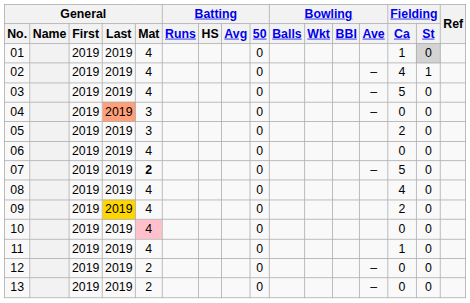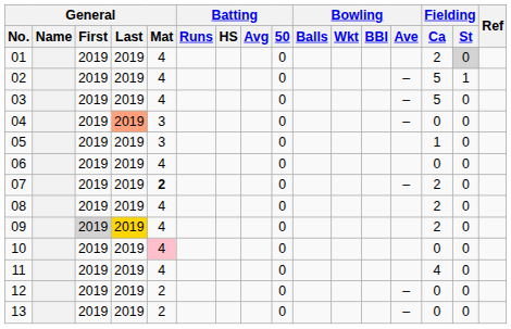 <table class="wikitable plainrowheaders sortable">
 <tr align="center">
 <th scope="col" colspan=5 class="unsortable">General</th>
 <th scope="col" colspan=4 class="unsortable"><a href='#'>Batting</a></th>
 <th scope="col" colspan=4 class="unsortable"><a href='#'>Bowling</a></th>
 <th scope="col" colspan=2 class="unsortable"><a href='#'>Fielding</a></th>
 <th scope="col" rowspan=2 class="unsortable">Ref</th>
 </tr>
 <tr align="center">
 <th scope="col">No.</th>
 <th scope="col">Name</th>
 <th scope="col">First</th>
 <th scope="col">Last</th>
 <th scope="col">Mat</th>
 <th scope="col"><a href='#'>Runs</a></th>
 <th scope="col">HS</th>
 <th scope="col"><a href='#'>Avg</a></th>
 <th scope="col"><a href='#'>50</a></th>
 <th scope="col"><a href='#'>Balls</a></th>
 <th scope="col"><a href='#'>Wkt</a></th>
 <th scope="col"><a href='#'>BBI</a></th>
 <th scope="col"><a href='#'>Ave</a></th>
 <th scope="col"><a href='#'>Ca</a></th>
 <th scope="col"><a href='#'>St</a></th>
 </tr>
 <tr align="center">
 <td><span>0</span>1</td>
 <th scope="row" align="left"></th>
 <td>2019</td>
 <td>2019</td>
 <td>4</td>
 <td></td>
 <td></td>
 <td></td>
 <td>0</td>
 <td></td>
 <td></td>
 <td></td>
 <td></td>
-<td>1</td>
+<td>2</td>
 <td style="background: lightgrey;">0</td>
 <td></td>
 </tr>
 <tr align="center">
 <td><span>0</span>2</td>
 <th scope="row" align="left"></th>
 <td>2019</td>
 <td>2019</td>
 <td>4</td>
 <td></td>
 <td></td>
 <td></td>
 <td>0</td>
 <td></td>
 <td></td>
 <td></td>
 <td>–</td>
-<td>4</td>
+<td>5</td>
 <td>1</td>
 <td></td>
 </tr>
 <tr align="center">
 <td><span>0</span>3</td>
 <th scope="row" align="left"></th>
 <td>2019</td>
 <td>2019</td>
 <td>4</td>
 <td></td>
 <td></td>
 <td></td>
 <td>0</td>
 <td></td>
 <td></td>
 <td></td>
 <td>–</td>
 <td>5</td>
 <td>0</td>
 <td></td>
 </tr>
 <tr align="center">
 <td><span>0</span>4</td>
 <th scope="row" align="left"></th>
 <td>2019</td>
 <td style="background: lightsalmon;">2019</td>
 <td>3</td>
 <td></td>
 <td></td>
 <td></td>
 <td>0</td>
 <td></td>
 <td></td>
 <td></td>
 <td>–</td>
 <td>0</td>
 <td>0</td>
 <td></td>
 </tr>
 <tr align="center">
 <td><span>0</span>5</td>
 <th scope="row" align="left"></th>
 <td>2019</td>
 <td>2019</td>
 <td>3</td>
 <td></td>
 <td></td>
 <td></td>
 <td>0</td>
 <td></td>
 <td></td>
 <td></td>
 <td></td>
-<td>2</td>
+<td>1</td>
 <td>0</td>
 <td></td>
 </tr>
 <tr align="center">
 <td><span>0</span>6</td>
 <th scope="row" align="left"></th>
 <td>2019</td>
 <td>2019</td>
 <td>4</td>
 <td></td>
 <td></td>
 <td></td>
 <td>0</td>
 <td></td>
 <td></td>
 <td></td>
 <td></td>
 <td>0</td>
 <td>0</td>
 <td></td>
 </tr>
 <tr align="center">
 <td><span>0</span>7</td>
 <th scope="row" align="left"></th>
 <td>2019</td>
 <td>2019</td>
 <td><strong>2</strong></td>
 <td></td>
 <td></td>
 <td></td>
 <td>0</td>
 <td></td>
 <td></td>
 <td></td>
 <td>–</td>
-<td>5</td>
+<td>2</td>
 <td>0</td>
 <td></td>
 </tr>
 <tr align="center">
 <td><span>0</span>8</td>
 <th scope="row" align="left"></th>
 <td>2019</td>
 <td>2019</td>
 <td>4</td>
 <td></td>
 <td></td>
 <td></td>
 <td>0</td>
 <td></td>
 <td></td>
 <td></td>
 <td></td>
-<td>4</td>
+<td>2</td>
 <td>0</td>
 <td></td>
 </tr>
 <tr align="center">
 <td><span>0</span>9</td>
 <th scope="row" align="left"></th>
-<td>2019</td>
+<td style="background: lightgrey;">2019</td>
 <td style="background: gold;">2019</td>
 <td>4</td>
 <td></td>
 <td></td>
 <td></td>
 <td>0</td>
 <td></td>
 <td></td>
 <td></td>
 <td></td>
 <td>2</td>
 <td>0</td>
 <td></td>
 </tr>
 <tr align="center">
 <td>10</td>
 <th scope="row" align="left"></th>
 <td>2019</td>
 <td>2019</td>
 <td style="background: pink;">4</td>
 <td></td>
 <td></td>
 <td></td>
 <td>0</td>
 <td></td>
 <td></td>
 <td></td>
 <td></td>
 <td>0</td>
 <td>0</td>
 <td></td>
 </tr>
 <tr align="center">
 <td>11</td>
 <th scope="row" align="left"></th>
 <td>2019</td>
 <td>2019</td>
 <td>4</td>
 <td></td>
 <td></td>
 <td></td>
 <td>0</td>
 <td></td>
 <td></td>
 <td></td>
 <td></td>
-<td>1</td>
+<td>4</td>
 <td>0</td>
 <td></td>
 </tr>
 <tr align="center">
 <td>12</td>
 <th scope="row" align="left"></th>
 <td>2019</td>
 <td>2019</td>
 <td>2</td>
 <td></td>
 <td></td>
 <td></td>
 <td>0</td>
 <td></td>
 <td></td>
 <td></td>
 <td>–</td>
 <td>0</td>
 <td>0</td>
 <td></td>
 </tr>
 <tr align="center">
 <td>13</td>
 <th scope="row" align="left"></th>
 <td>2019</td>
 <td>2019</td>
 <td>2</td>
 <td></td>
 <td></td>
 <td></td>
 <td>0</td>
 <td></td>
 <td></td>
 <td></td>
 <td>–</td>
 <td>0</td>
 <td>0</td>
 <td></td>
 </tr>
 </table>
